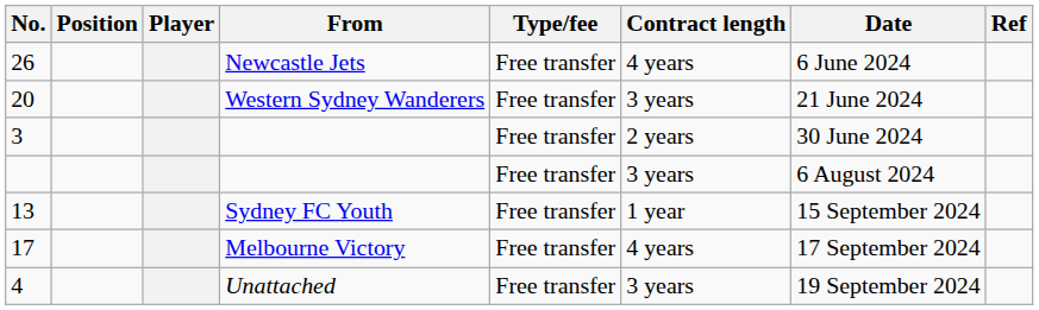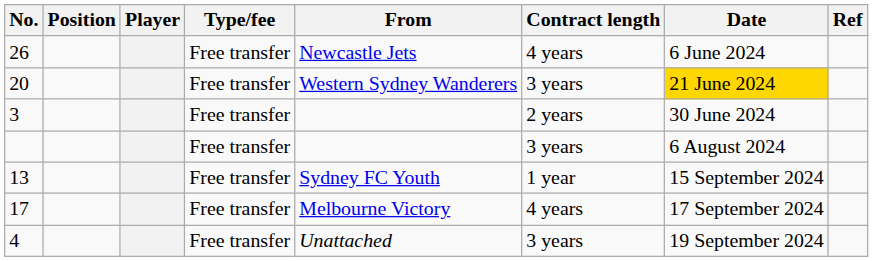 <table class="wikitable plainrowheaders sortable" style="text-align:center; text-align:left">
 <tr>
 <th scope="col">No.</th>
 <th scope="col">Position</th>
 <th scope="col">Player</th>
+<th scope="col">Type/fee</th>
 <th scope="col">From</th>
-<th scope="col">Type/fee</th>
 <th scope="col">Contract length</th>
 <th scope="col">Date</th>
 <th scope="col" class="unsortable">Ref</th>
 </tr>
 <tr>
 <td>26</td>
 <td></td>
 <th scope="row"></th>
+<td>Free transfer</td>
 <td><a href='#'>Newcastle Jets</a></td>
-<td>Free transfer</td>
 <td>4 years</td>
 <td>6 June 2024</td>
 <td></td>
 </tr>
 <tr>
 <td>20</td>
 <td></td>
 <th scope="row"></th>
+<td>Free transfer</td>
 <td><a href='#'>Western Sydney Wanderers</a></td>
-<td>Free transfer</td>
 <td>3 years</td>
-<td>21 June 2024</td>
+<td style="background: gold;">21 June 2024</td>
 <td></td>
 </tr>
 <tr>
 <td>3</td>
 <td></td>
 <th scope="row"></th>
+<td>Free transfer</td>
 <td></td>
-<td>Free transfer</td>
 <td>2 years</td>
 <td>30 June 2024</td>
 <td></td>
 </tr>
 <tr>
 <td></td>
 <td></td>
 <th scope="row"></th>
+<td>Free transfer</td>
 <td></td>
-<td>Free transfer</td>
 <td>3 years</td>
 <td>6 August 2024</td>
 <td></td>
 </tr>
 <tr>
 <td>13</td>
 <td></td>
 <th scope="row"></th>
+<td>Free transfer</td>
 <td><a href='#'>Sydney FC Youth</a></td>
-<td>Free transfer</td>
 <td>1 year</td>
 <td>15 September 2024</td>
 <td></td>
 </tr>
 <tr>
 <td>17</td>
 <td></td>
 <th scope="row"></th>
+<td>Free transfer</td>
 <td><a href='#'>Melbourne Victory</a></td>
-<td>Free transfer</td>
 <td>4 years</td>
 <td>17 September 2024</td>
 <td></td>
 </tr>
 <tr>
 <td>4</td>
 <td></td>
 <th scope="row"></th>
+<td>Free transfer</td>
 <td><em>Unattached</em></td>
-<td>Free transfer</td>
 <td>3 years</td>
 <td>19 September 2024</td>
 <td></td>
 </tr>
 </table>
